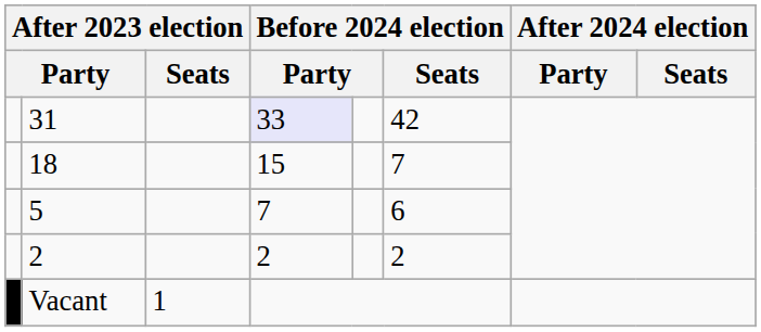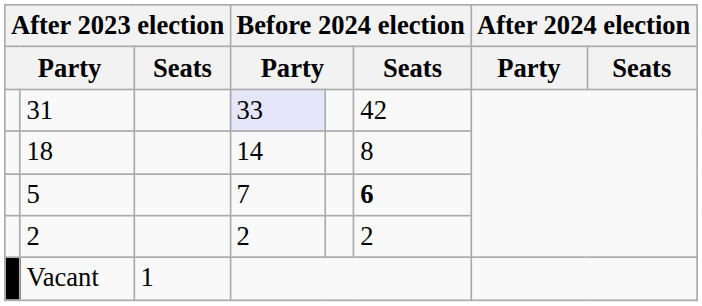 <table class="wikitable">
 <tr>
 <th colspan="3">After 2023 election</th>
 <th colspan="3">Before 2024 election</th>
 <th colspan="3">After 2024 election</th>
 </tr>
 <tr>
 <th colspan="2">Party</th>
 <th>Seats</th>
 <th colspan="2">Party</th>
 <th>Seats</th>
 <th colspan="2">Party</th>
 <th>Seats</th>
 </tr>
 <tr>
 <td></td>
 <td>31</td>
 <td></td>
 <td style="background: lavender;">33</td>
 <td></td>
 <td>42</td>
 </tr>
 <tr>
 <td></td>
 <td>18</td>
 <td></td>
-<td>15</td>
+<td>14</td>
 <td></td>
-<td>7</td>
+<td>8</td>
 </tr>
 <tr>
 <td></td>
 <td>5</td>
 <td></td>
 <td>7</td>
 <td></td>
-<td>6</td>
+<td><strong>6</strong></td>
 </tr>
 <tr>
 <td></td>
 <td>2</td>
 <td></td>
 <td>2</td>
 <td></td>
 <td>2</td>
 </tr>
 <tr>
 <td style="width: 2px; background-color: #000000;" data-sort-value="Vacant"></td>
 <td scope="row" style="text-align: left;">Vacant</td>
 <td>1</td>
 <td colspan="3"></td>
 <td colspan="3"></td>
 </tr>
 </table>
